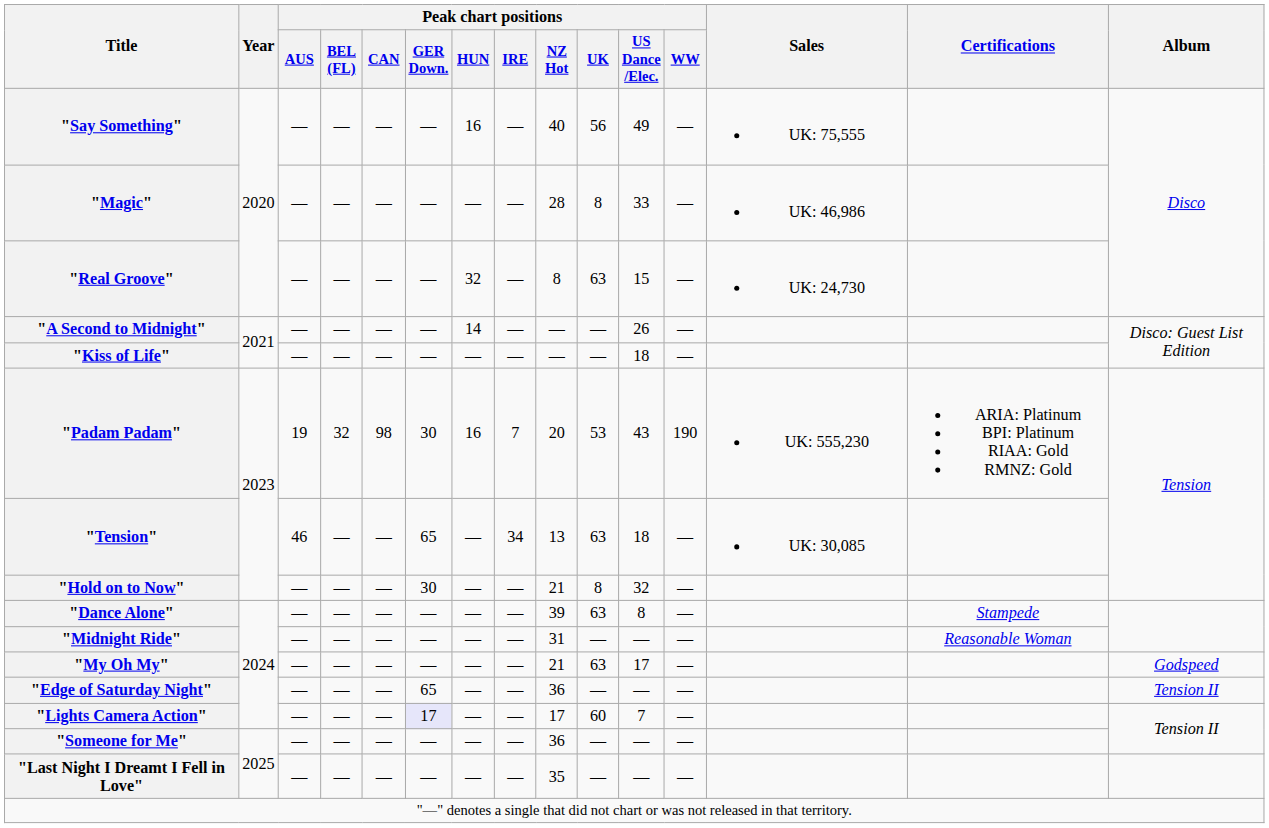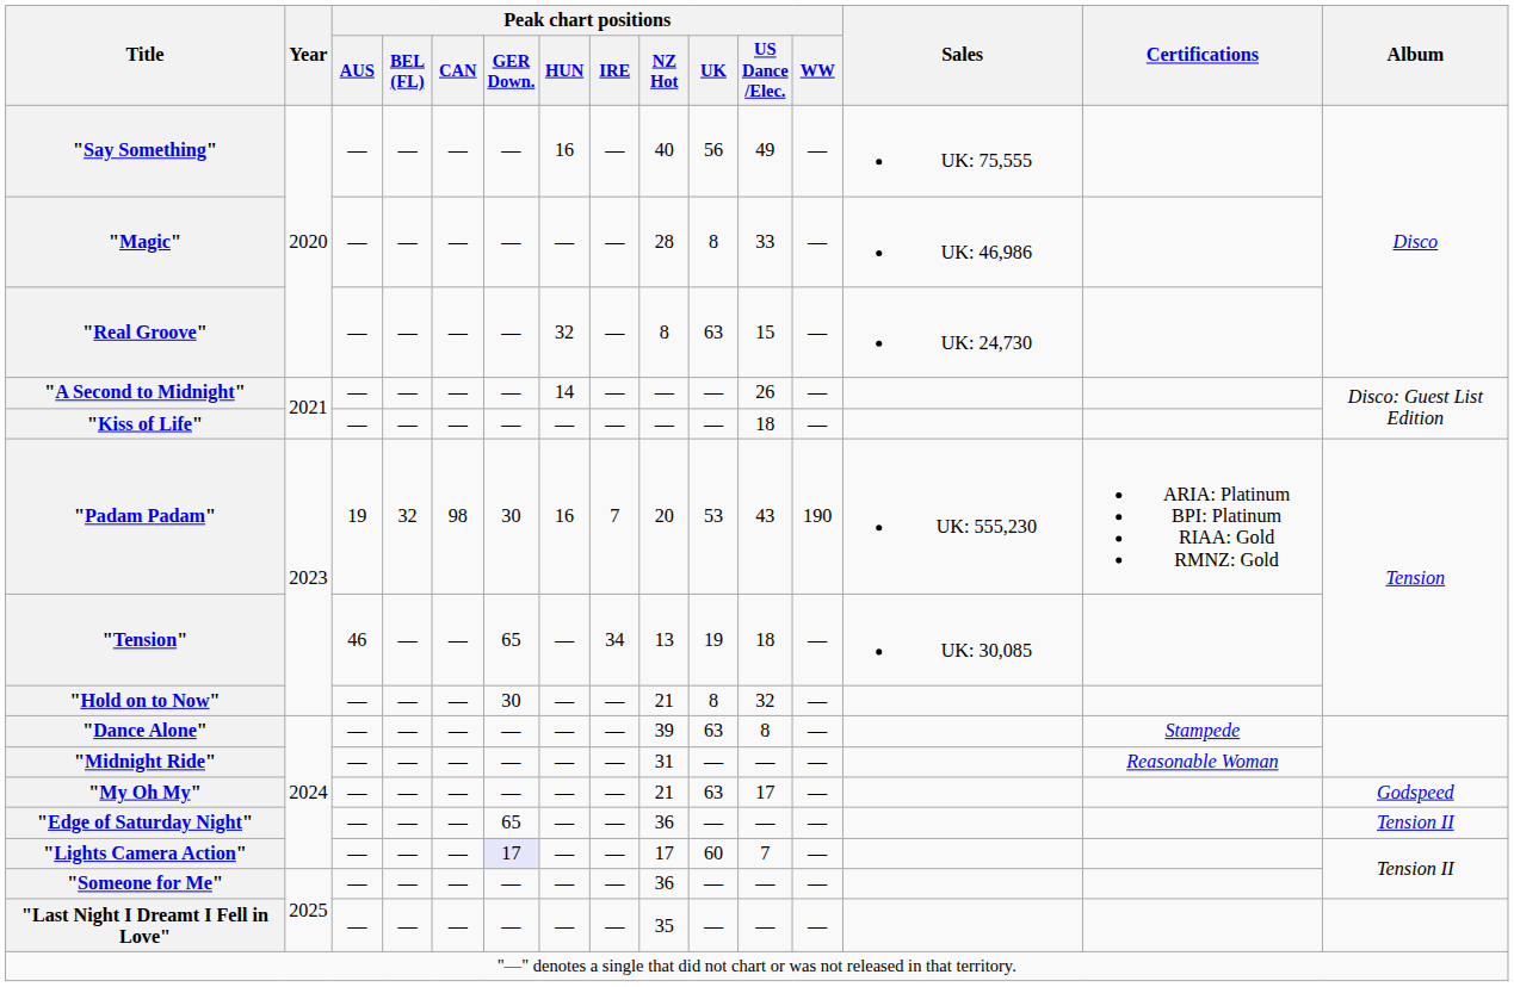 <table class="wikitable plainrowheaders" style="text-align:center;">
 <tr>
 <th scope="col" rowspan=2 style="width:15.5em;">Title</th>
 <th scope="col" rowspan=2>Year</th>
 <th scope="col" colspan=10>Peak chart positions</th>
 <th scope="col" rowspan=2 style="width:13em;">Sales</th>
 <th scope="col" rowspan=2 style="width:13em;"><a href='#'>Certifications</a></th>
 <th scope="col" rowspan=2 style="width:10em;">Album</th>
 </tr>
 <tr>
 <th scope="col" style="width:2.5em; font-size:90%;"><a href='#'>AUS</a><br></th>
 <th scope="col" style="width:2.5em; font-size:90%;"><a href='#'>BEL<br>(FL)</a><br></th>
 <th scope="col" style="width:2.5em; font-size:90%;"><a href='#'>CAN</a><br></th>
 <th scope="col" style="width:2.5em; font-size:90%;"><a href='#'>GER<br>Down.</a><br></th>
 <th scope="col" style="width:2.5em; font-size:90%;"><a href='#'>HUN</a><br></th>
 <th scope="col" style="width:2.5em; font-size:90%;"><a href='#'>IRE</a><br></th>
 <th scope="col" style="width:2.5em; font-size:90%;"><a href='#'>NZ<br>Hot</a><br></th>
 <th scope="col" style="width:2.5em; font-size:90%;"><a href='#'>UK</a><br></th>
 <th scope="col" style="width:2.5em; font-size:90%;"><a href='#'>US<br>Dance<br>/Elec.</a><br></th>
 <th scope="col" style="width:2.5em; font-size:90%;"><a href='#'>WW</a><br></th>
 </tr>
 <tr>
 <th scope=row>"<a href='#'>Say Something</a>"</th>
 <td rowspan=3>2020</td>
 <td>—</td>
 <td>—</td>
 <td>—</td>
 <td>—</td>
 <td>16</td>
 <td>—</td>
 <td>40</td>
 <td>56</td>
 <td>49</td>
 <td>—</td>
 <td><br><ul><li>UK: 75,555</li></ul></td>
 <td></td>
 <td rowspan=3><em><a href='#'>Disco</a></em></td>
 </tr>
 <tr>
 <th scope=row>"<a href='#'>Magic</a>"</th>
 <td>—</td>
 <td>—</td>
 <td>—</td>
 <td>—</td>
 <td>—</td>
 <td>—</td>
 <td>28</td>
 <td>8</td>
 <td>33</td>
 <td>—</td>
 <td><br><ul><li>UK: 46,986</li></ul></td>
 <td></td>
 </tr>
 <tr>
 <th scope=row>"<a href='#'>Real Groove</a>"<br></th>
 <td>—</td>
 <td>—</td>
 <td>—</td>
 <td>—</td>
 <td>32</td>
 <td>—</td>
 <td>8</td>
 <td>63</td>
 <td>15</td>
 <td>—</td>
 <td><br><ul><li>UK: 24,730</li></ul></td>
 <td></td>
 </tr>
 <tr>
 <th scope=row>"<a href='#'>A Second to Midnight</a>"<br></th>
 <td rowspan=2>2021</td>
 <td>—</td>
 <td>—</td>
 <td>—</td>
 <td>—</td>
 <td>14</td>
 <td>—</td>
 <td>—</td>
 <td>—</td>
 <td>26</td>
 <td>—</td>
 <td></td>
 <td></td>
 <td rowspan=2><em>Disco: Guest List Edition</em></td>
 </tr>
 <tr>
 <th scope=row>"<a href='#'>Kiss of Life</a>"<br></th>
 <td>—</td>
 <td>—</td>
 <td>—</td>
 <td>—</td>
 <td>—</td>
 <td>—</td>
 <td>—</td>
 <td>—</td>
 <td>18</td>
 <td>—</td>
 <td></td>
 <td></td>
 </tr>
 <tr>
 <th scope=row>"<a href='#'>Padam Padam</a>"</th>
 <td rowspan=3>2023</td>
 <td>19</td>
 <td>32</td>
 <td>98</td>
 <td>30</td>
 <td>16</td>
 <td>7</td>
 <td>20</td>
 <td>53</td>
 <td>43</td>
 <td>190</td>
 <td><br><ul><li>UK: 555,230</li></ul></td>
 <td><br><ul><li>ARIA: Platinum</li><li>BPI: Platinum</li><li>RIAA: Gold</li><li>RMNZ: Gold</li></ul></td>
 <td rowspan=3><em><a href='#'>Tension</a></em></td>
 </tr>
 <tr>
 <th scope=row>"<a href='#'>Tension</a>"</th>
 <td>46</td>
 <td>—</td>
 <td>—</td>
 <td>65</td>
 <td>—</td>
 <td>34</td>
 <td>13</td>
-<td>63</td>
+<td>19</td>
 <td>18</td>
 <td>—</td>
 <td><br><ul><li>UK: 30,085</li></ul></td>
 <td></td>
 </tr>
 <tr>
 <th scope=row>"<a href='#'>Hold on to Now</a>"</th>
 <td>—</td>
 <td>—</td>
 <td>—</td>
 <td>30</td>
 <td>—</td>
 <td>—</td>
 <td>21</td>
 <td>8</td>
 <td>32</td>
 <td>—</td>
 <td></td>
 <td></td>
 </tr>
 <tr>
 <th scope=row>"<a href='#'>Dance Alone</a>"<br></th>
 <td rowspan=5>2024</td>
 <td>—</td>
 <td>—</td>
 <td>—</td>
 <td>—</td>
 <td>—</td>
 <td>—</td>
 <td>39</td>
 <td>63</td>
 <td>8</td>
 <td>—</td>
 <td></td>
 <td><em><a href='#'>Stampede</a></em></td>
 </tr>
 <tr>
 <th scope=row>"<a href='#'>Midnight Ride</a>"<br></th>
 <td>—</td>
 <td>—</td>
 <td>—</td>
 <td>—</td>
 <td>—</td>
 <td>—</td>
 <td>31</td>
 <td>—</td>
 <td>—</td>
 <td>—</td>
 <td></td>
 <td><em><a href='#'>Reasonable Woman</a></em></td>
 </tr>
 <tr>
 <th scope=row>"<a href='#'>My Oh My</a>"<br></th>
 <td>—</td>
 <td>—</td>
 <td>—</td>
 <td>—</td>
 <td>—</td>
 <td>—</td>
 <td>21</td>
 <td>63</td>
 <td>17</td>
 <td>—</td>
 <td></td>
 <td></td>
 <td><em><a href='#'>Godspeed</a></em></td>
 </tr>
 <tr>
 <th scope="row">"<a href='#'>Edge of Saturday Night</a>"<br></th>
 <td>—</td>
 <td>—</td>
 <td>—</td>
 <td>65</td>
 <td>—</td>
 <td>—</td>
 <td>36</td>
 <td>—</td>
 <td>—</td>
 <td>—</td>
 <td></td>
 <td></td>
 <td><em><a href='#'>Tension II</a></em></td>
 </tr>
 <tr>
 <th scope="row">"<a href='#'>Lights Camera Action</a>"</th>
 <td>—</td>
 <td>—</td>
 <td>—</td>
 <td style="background: lavender;">17</td>
 <td>—</td>
 <td>—</td>
 <td>17</td>
 <td>60</td>
 <td>7</td>
 <td>—</td>
 <td></td>
 <td></td>
 <td rowspan=2><em>Tension II</em></td>
 </tr>
 <tr>
 <th scope="row">"<a href='#'>Someone for Me</a>"<br></th>
 <td rowspan=2>2025</td>
 <td>—</td>
 <td>—</td>
 <td>—</td>
 <td>—</td>
 <td>—</td>
 <td>—</td>
 <td>36</td>
 <td>—</td>
 <td>—</td>
 <td>—</td>
 <td></td>
 <td></td>
 </tr>
 <tr>
 <th scope="row">"Last Night I Dreamt I Fell in Love"<br></th>
 <td>—</td>
 <td>—</td>
 <td>—</td>
 <td>—</td>
 <td>—</td>
 <td>—</td>
 <td>35</td>
 <td>—</td>
 <td>—</td>
 <td>—</td>
 <td></td>
 <td></td>
 <td></td>
 </tr>
 <tr>
 <td colspan=16 style="font-size:90%">"—" denotes a single that did not chart or was not released in that territory.</td>
 </tr>
 </table>
